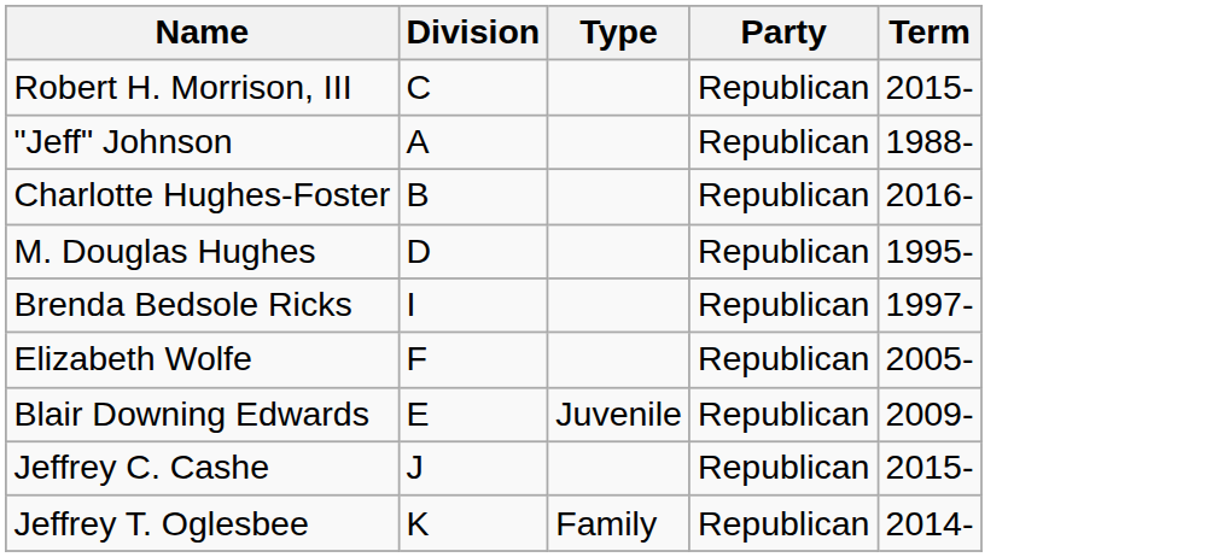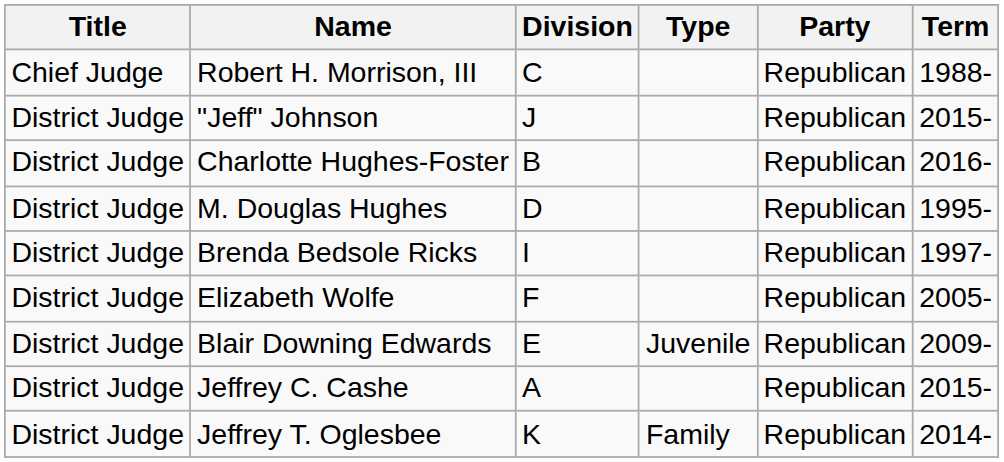 <table class = "wikitable">
 <tr>
+<th>Title</th>
 <th>Name</th>
 <th>Division</th>
 <th>Type</th>
 <th>Party</th>
 <th>Term</th>
 </tr>
 <tr>
+<td>Chief Judge</td>
 <td>Robert H. Morrison, III</td>
 <td>C</td>
+<td></td>
+<td>Republican</td>
+<td>1988-</td>
+</tr>
+<tr>
+<td>District Judge</td>
+<td>"Jeff" Johnson</td>
+<td>J</td>
 <td></td>
 <td>Republican</td>
 <td>2015-</td>
 </tr>
 <tr>
-<td>"Jeff" Johnson</td>
-<td>A</td>
-<td></td>
-<td>Republican</td>
-<td>1988-</td>
-</tr>
-<tr>
+<td>District Judge</td>
 <td>Charlotte Hughes-Foster</td>
 <td>B</td>
 <td></td>
 <td>Republican</td>
 <td>2016-</td>
 </tr>
 <tr>
+<td>District Judge</td>
 <td>M. Douglas Hughes</td>
 <td>D</td>
 <td></td>
 <td>Republican</td>
 <td>1995-</td>
 </tr>
 <tr>
+<td>District Judge</td>
 <td>Brenda Bedsole Ricks</td>
 <td>I</td>
 <td></td>
 <td>Republican</td>
 <td>1997-</td>
 </tr>
 <tr>
+<td>District Judge</td>
 <td>Elizabeth Wolfe</td>
 <td>F</td>
 <td></td>
 <td>Republican</td>
 <td>2005-</td>
 </tr>
 <tr>
+<td>District Judge</td>
 <td>Blair Downing Edwards</td>
 <td>E</td>
 <td>Juvenile</td>
 <td>Republican</td>
 <td>2009-</td>
 </tr>
 <tr>
+<td>District Judge</td>
 <td>Jeffrey C. Cashe</td>
-<td>J</td>
+<td>A</td>
 <td></td>
 <td>Republican</td>
 <td>2015-</td>
 </tr>
 <tr>
+<td>District Judge</td>
 <td>Jeffrey T. Oglesbee</td>
 <td>K</td>
 <td>Family</td>
 <td>Republican</td>
 <td>2014-</td>
 </tr>
 </table>
